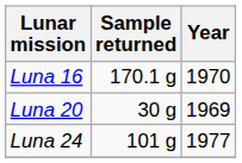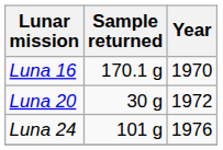 <table class="wikitable" align="left" style="font-size:smaller; margin-right: 20px">
 <tr>
 <th>Lunar<br>mission</th>
 <th>Sample<br>returned</th>
 <th>Year</th>
 </tr>
 <tr>
 <td><em><a href='#'>Luna 16</a></em></td>
 <td align="right">170.1 g </td>
 <td align="right">1970</td>
 </tr>
 <tr>
 <td><em><a href='#'>Luna 20</a></em></td>
 <td align="right">30 g </td>
-<td align="right">1969</td>
+<td align="right">1972</td>
 </tr>
 <tr>
 <td><em>Luna 24</em></td>
 <td align="right">101 g </td>
-<td align="right">1977</td>
+<td align="right">1976</td>
 </tr>
 <tr>
 </tr>
 </table>
